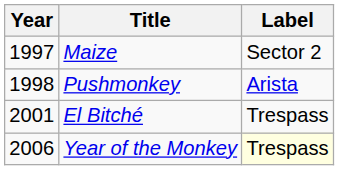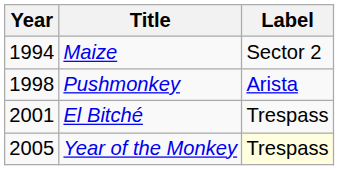 <table class="wikitable">
 <tr>
 <th><strong>Year</strong></th>
 <th><strong>Title</strong></th>
 <th><strong>Label</strong></th>
 </tr>
 <tr>
-<td>1997</td>
+<td>1994</td>
 <td><em><a href='#'>Maize</a></em></td>
 <td>Sector 2</td>
 </tr>
 <tr>
 <td>1998</td>
 <td><em><a href='#'>Pushmonkey</a></em></td>
 <td><a href='#'>Arista</a></td>
 </tr>
 <tr>
 <td>2001</td>
 <td><em><a href='#'>El Bitché</a></em></td>
 <td>Trespass</td>
 </tr>
 <tr>
-<td>2006</td>
+<td>2005</td>
 <td><em><a href='#'>Year of the Monkey</a></em></td>
 <td style="background: lightyellow;">Trespass</td>
 </tr>
 </table>
